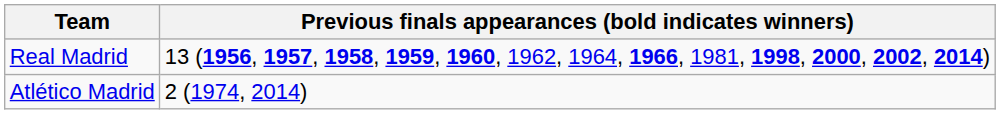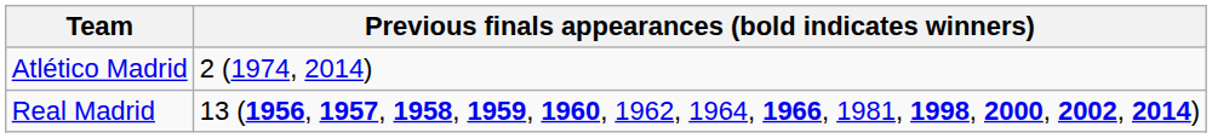 <table class="wikitable">
 <tr>
 <th>Team</th>
 <th>Previous finals appearances (bold indicates winners)</th>
 </tr>
 <tr>
+<td> <a href='#'>Atlético Madrid</a></td>
+<td>2 (<a href='#'>1974</a>, <a href='#'>2014</a>)</td>
+</tr>
+<tr>
 <td> <a href='#'>Real Madrid</a></td>
 <td>13 (<strong><a href='#'>1956</a></strong>, <strong><a href='#'>1957</a></strong>, <strong><a href='#'>1958</a></strong>, <strong><a href='#'>1959</a></strong>, <strong><a href='#'>1960</a></strong>, <a href='#'>1962</a>, <a href='#'>1964</a>, <strong><a href='#'>1966</a></strong>, <a href='#'>1981</a>, <strong><a href='#'>1998</a></strong>, <strong><a href='#'>2000</a></strong>, <strong><a href='#'>2002</a></strong>, <strong><a href='#'>2014</a></strong>)</td>
 </tr>
-<tr>
-<td> <a href='#'>Atlético Madrid</a></td>
-<td>2 (<a href='#'>1974</a>, <a href='#'>2014</a>)</td>
-</tr>
 </table>
